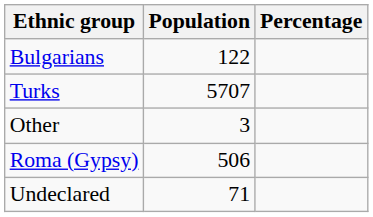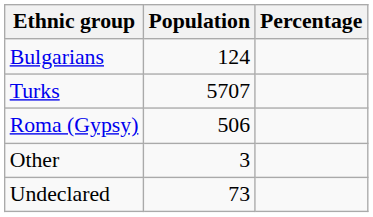 <table class="wikitable sortable">
 <tr>
 <th>Ethnic group</th>
 <th>Population</th>
 <th>Percentage</th>
 </tr>
 <tr>
 <td><a href='#'>Bulgarians</a></td>
-<td align="right">122</td>
+<td align="right">124</td>
 <td align="right"></td>
 </tr>
 <tr>
 <td><a href='#'>Turks</a></td>
 <td align="right">5707</td>
 <td align="right"></td>
 </tr>
 <tr>
+<td><a href='#'>Roma (Gypsy)</a></td>
+<td align="right">506</td>
+<td align="right"></td>
+</tr>
+<tr>
 <td>Other</td>
 <td align="right">3</td>
 <td align="right"></td>
 </tr>
 <tr>
-<td><a href='#'>Roma (Gypsy)</a></td>
-<td align="right">506</td>
-<td align="right"></td>
-</tr>
-<tr>
 <td>Undeclared</td>
-<td align="right">71</td>
+<td align="right">73</td>
 <td align="right"></td>
 </tr>
 </table>
